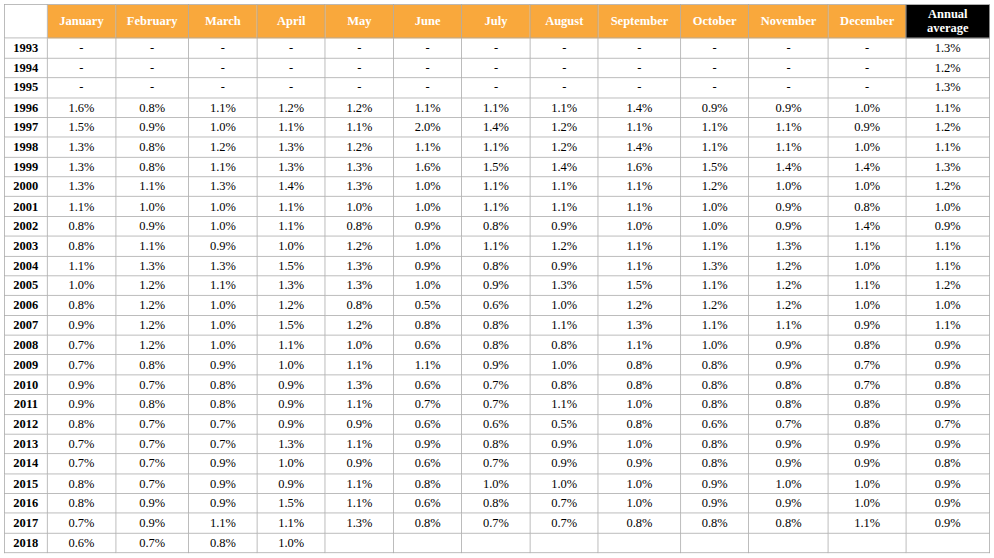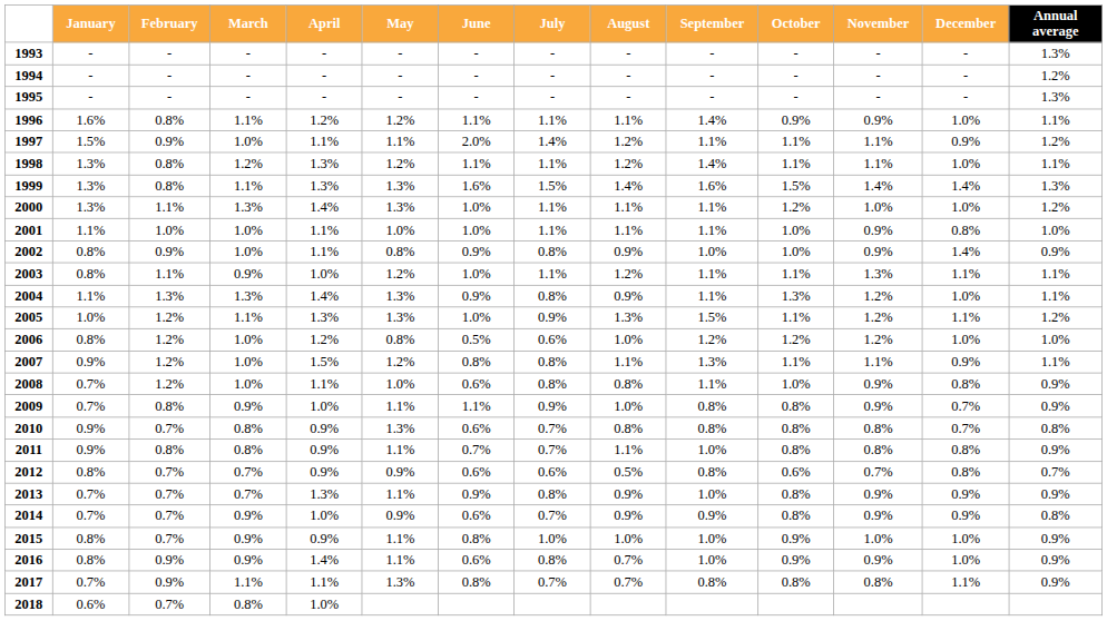 <table class="wikitable" style="width:100%; margin:auto; background:#fff;">
 <tr>
 <th style="background:#fff; color:#fff; width:35px;"></th>
 <th style="background:#f9a83c; color:#fff; width:60px;">January</th>
 <th style="background:#f9a83c; color:#fff; width:60px;">February</th>
 <th style="background:#f9a83c; color:#fff; width:60px;">March</th>
 <th style="background:#f9a83c; color:#fff; width:60px;">April</th>
 <th style="background:#f9a83c; color:#fff; width:60px;">May</th>
 <th style="background:#f9a83c; color:#fff; width:60px;">June</th>
 <th style="background:#f9a83c; color:#fff; width:60px;">July</th>
 <th style="background:#f9a83c; color:#fff; width:60px;">August</th>
 <th style="background:#f9a83c; color:#fff; width:60px;">September</th>
 <th style="background:#f9a83c; color:#fff; width:60px;">October</th>
 <th style="background:#f9a83c; color:#fff; width:60px;">November</th>
 <th style="background:#f9a83c; color:#fff; width:60px;">December</th>
 <th style="background:#000; color:#fff; width:75px;">Annual average</th>
 </tr>
 <tr style="text-align:center;">
 <td><strong>1993</strong></td>
 <td>-</td>
 <td>-</td>
 <td>-</td>
 <td>-</td>
 <td>-</td>
 <td>-</td>
 <td>-</td>
 <td>-</td>
 <td>-</td>
 <td>-</td>
 <td>-</td>
 <td>-</td>
 <td>1.3%</td>
 </tr>
 <tr style="text-align:center;">
 <td><strong>1994</strong></td>
 <td>-</td>
 <td>-</td>
 <td>-</td>
 <td>-</td>
 <td>-</td>
 <td>-</td>
 <td>-</td>
 <td>-</td>
 <td>-</td>
 <td>-</td>
 <td>-</td>
 <td>-</td>
 <td> 1.2%</td>
 </tr>
 <tr style="text-align:center;">
 <td><strong>1995</strong></td>
 <td>-</td>
 <td>-</td>
 <td>-</td>
 <td>-</td>
 <td>-</td>
 <td>-</td>
 <td>-</td>
 <td>-</td>
 <td>-</td>
 <td>-</td>
 <td>-</td>
 <td>-</td>
 <td> 1.3%</td>
 </tr>
 <tr style="text-align:center;">
 <td><strong>1996</strong></td>
 <td>1.6%</td>
 <td>0.8%</td>
 <td>1.1%</td>
 <td>1.2%</td>
 <td>1.2%</td>
 <td>1.1%</td>
 <td>1.1%</td>
 <td>1.1%</td>
 <td>1.4%</td>
 <td>0.9%</td>
 <td>0.9%</td>
 <td>1.0%</td>
 <td> 1.1%</td>
 </tr>
 <tr style="text-align:center;">
 <td><strong>1997</strong></td>
 <td>1.5%</td>
 <td>0.9%</td>
 <td>1.0%</td>
 <td>1.1%</td>
 <td>1.1%</td>
 <td>2.0%</td>
 <td>1.4%</td>
 <td>1.2%</td>
 <td>1.1%</td>
 <td>1.1%</td>
 <td>1.1%</td>
 <td>0.9%</td>
 <td> 1.2%</td>
 </tr>
 <tr style="text-align:center;">
 <td><strong>1998</strong></td>
 <td>1.3%</td>
 <td>0.8%</td>
 <td>1.2%</td>
 <td>1.3%</td>
 <td>1.2%</td>
 <td>1.1%</td>
 <td>1.1%</td>
 <td>1.2%</td>
 <td>1.4%</td>
 <td>1.1%</td>
 <td>1.1%</td>
 <td>1.0%</td>
 <td> 1.1%</td>
 </tr>
 <tr style="text-align:center;">
 <td><strong>1999</strong></td>
 <td>1.3%</td>
 <td>0.8%</td>
 <td>1.1%</td>
 <td>1.3%</td>
 <td>1.3%</td>
 <td>1.6%</td>
 <td>1.5%</td>
 <td>1.4%</td>
 <td>1.6%</td>
 <td>1.5%</td>
 <td>1.4%</td>
 <td>1.4%</td>
 <td> 1.3%</td>
 </tr>
 <tr style="text-align:center;">
 <td><strong>2000</strong></td>
 <td>1.3%</td>
 <td>1.1%</td>
 <td>1.3%</td>
 <td>1.4%</td>
 <td>1.3%</td>
 <td>1.0%</td>
 <td>1.1%</td>
 <td>1.1%</td>
 <td>1.1%</td>
 <td>1.2%</td>
 <td>1.0%</td>
 <td>1.0%</td>
 <td> 1.2%</td>
 </tr>
 <tr style="text-align:center;">
 <td><strong>2001</strong></td>
 <td>1.1%</td>
 <td>1.0%</td>
 <td>1.0%</td>
 <td>1.1%</td>
 <td>1.0%</td>
 <td>1.0%</td>
 <td>1.1%</td>
 <td>1.1%</td>
 <td>1.1%</td>
 <td>1.0%</td>
 <td>0.9%</td>
 <td>0.8%</td>
 <td> 1.0%</td>
 </tr>
 <tr style="text-align:center;">
 <td><strong>2002</strong></td>
 <td>0.8%</td>
 <td>0.9%</td>
 <td>1.0%</td>
 <td>1.1%</td>
 <td>0.8%</td>
 <td>0.9%</td>
 <td>0.8%</td>
 <td>0.9%</td>
 <td>1.0%</td>
 <td>1.0%</td>
 <td>0.9%</td>
 <td>1.4%</td>
 <td> 0.9%</td>
 </tr>
 <tr style="text-align:center;">
 <td><strong>2003</strong></td>
 <td>0.8%</td>
 <td>1.1%</td>
 <td>0.9%</td>
 <td>1.0%</td>
 <td>1.2%</td>
 <td>1.0%</td>
 <td>1.1%</td>
 <td>1.2%</td>
 <td>1.1%</td>
 <td>1.1%</td>
 <td>1.3%</td>
 <td>1.1%</td>
 <td> 1.1%</td>
 </tr>
 <tr style="text-align:center;">
 <td><strong>2004</strong></td>
 <td>1.1%</td>
 <td>1.3%</td>
 <td>1.3%</td>
-<td>1.5%</td>
+<td>1.4%</td>
 <td>1.3%</td>
 <td>0.9%</td>
 <td>0.8%</td>
 <td>0.9%</td>
 <td>1.1%</td>
 <td>1.3%</td>
 <td>1.2%</td>
 <td>1.0%</td>
 <td>1.1%</td>
 </tr>
 <tr style="text-align:center;">
 <td><strong>2005</strong></td>
 <td>1.0%</td>
 <td>1.2%</td>
 <td>1.1%</td>
 <td>1.3%</td>
 <td>1.3%</td>
 <td>1.0%</td>
 <td>0.9%</td>
 <td>1.3%</td>
 <td>1.5%</td>
 <td>1.1%</td>
 <td>1.2%</td>
 <td>1.1%</td>
 <td> 1.2%</td>
 </tr>
 <tr style="text-align:center;">
 <td><strong>2006</strong></td>
 <td>0.8%</td>
 <td>1.2%</td>
 <td>1.0%</td>
 <td>1.2%</td>
 <td>0.8%</td>
 <td>0.5%</td>
 <td>0.6%</td>
 <td>1.0%</td>
 <td>1.2%</td>
 <td>1.2%</td>
 <td>1.2%</td>
 <td>1.0%</td>
 <td> 1.0%</td>
 </tr>
 <tr style="text-align:center;">
 <td><strong>2007</strong></td>
 <td>0.9%</td>
 <td>1.2%</td>
 <td>1.0%</td>
 <td>1.5%</td>
 <td>1.2%</td>
 <td>0.8%</td>
 <td>0.8%</td>
 <td>1.1%</td>
 <td>1.3%</td>
 <td>1.1%</td>
 <td>1.1%</td>
 <td>0.9%</td>
 <td> 1.1%</td>
 </tr>
 <tr style="text-align:center;">
 <td><strong>2008</strong></td>
 <td>0.7%</td>
 <td>1.2%</td>
 <td>1.0%</td>
 <td>1.1%</td>
 <td>1.0%</td>
 <td>0.6%</td>
 <td>0.8%</td>
 <td>0.8%</td>
 <td>1.1%</td>
 <td>1.0%</td>
 <td>0.9%</td>
 <td>0.8%</td>
 <td> 0.9%</td>
 </tr>
 <tr style="text-align:center;">
 <td><strong>2009</strong></td>
 <td>0.7%</td>
 <td>0.8%</td>
 <td>0.9%</td>
 <td>1.0%</td>
 <td>1.1%</td>
 <td>1.1%</td>
 <td>0.9%</td>
 <td>1.0%</td>
 <td>0.8%</td>
 <td>0.8%</td>
 <td>0.9%</td>
 <td>0.7%</td>
 <td>0.9%</td>
 </tr>
 <tr style="text-align:center;">
 <td><strong>2010</strong></td>
 <td>0.9%</td>
 <td>0.7%</td>
 <td>0.8%</td>
 <td>0.9%</td>
 <td>1.3%</td>
 <td>0.6%</td>
 <td>0.7%</td>
 <td>0.8%</td>
 <td>0.8%</td>
 <td>0.8%</td>
 <td>0.8%</td>
 <td>0.7%</td>
 <td> 0.8%</td>
 </tr>
 <tr style="text-align:center;">
 <td><strong>2011</strong></td>
 <td>0.9%</td>
 <td>0.8%</td>
 <td>0.8%</td>
 <td>0.9%</td>
 <td>1.1%</td>
 <td>0.7%</td>
 <td>0.7%</td>
 <td>1.1%</td>
 <td>1.0%</td>
 <td>0.8%</td>
 <td>0.8%</td>
 <td>0.8%</td>
 <td> 0.9%</td>
 </tr>
 <tr style="text-align:center;">
 <td><strong>2012</strong></td>
 <td>0.8%</td>
 <td>0.7%</td>
 <td>0.7%</td>
 <td>0.9%</td>
 <td>0.9%</td>
 <td>0.6%</td>
 <td>0.6%</td>
 <td>0.5%</td>
 <td>0.8%</td>
 <td>0.6%</td>
 <td>0.7%</td>
 <td>0.8%</td>
 <td> 0.7%</td>
 </tr>
 <tr style="text-align:center;">
 <td><strong>2013</strong></td>
 <td>0.7%</td>
 <td>0.7%</td>
 <td>0.7%</td>
 <td>1.3%</td>
 <td>1.1%</td>
 <td>0.9%</td>
 <td>0.8%</td>
 <td>0.9%</td>
 <td>1.0%</td>
 <td>0.8%</td>
 <td>0.9%</td>
 <td>0.9%</td>
 <td> 0.9%</td>
 </tr>
 <tr style="text-align:center;">
 <td><strong>2014</strong></td>
 <td>0.7%</td>
 <td>0.7%</td>
 <td>0.9%</td>
 <td>1.0%</td>
 <td>0.9%</td>
 <td>0.6%</td>
 <td>0.7%</td>
 <td>0.9%</td>
 <td>0.9%</td>
 <td>0.8%</td>
 <td>0.9%</td>
 <td>0.9%</td>
 <td> 0.8%</td>
 </tr>
 <tr style="text-align:center;">
 <td><strong>2015</strong></td>
 <td>0.8%</td>
 <td>0.7%</td>
 <td>0.9%</td>
 <td>0.9%</td>
 <td>1.1%</td>
 <td>0.8%</td>
 <td>1.0%</td>
 <td>1.0%</td>
 <td>1.0%</td>
 <td>0.9%</td>
 <td>1.0%</td>
 <td>1.0%</td>
 <td> 0.9%</td>
 </tr>
 <tr style="text-align:center;">
 <td><strong>2016</strong></td>
 <td>0.8%</td>
 <td>0.9%</td>
 <td>0.9%</td>
-<td>1.5%</td>
+<td>1.4%</td>
 <td>1.1%</td>
 <td>0.6%</td>
 <td>0.8%</td>
 <td>0.7%</td>
 <td>1.0%</td>
 <td>0.9%</td>
 <td>0.9%</td>
 <td>1.0%</td>
 <td>0.9%</td>
 </tr>
 <tr style="text-align:center;">
 <td><strong>2017</strong></td>
 <td>0.7%</td>
 <td>0.9%</td>
 <td>1.1%</td>
 <td>1.1%</td>
 <td>1.3%</td>
 <td>0.8%</td>
 <td>0.7%</td>
 <td>0.7%</td>
 <td>0.8%</td>
 <td>0.8%</td>
 <td>0.8%</td>
 <td>1.1%</td>
 <td>0.9%</td>
 </tr>
 <tr align="center">
 <td><strong>2018</strong></td>
 <td>0.6%</td>
 <td>0.7%</td>
 <td>0.8%</td>
 <td>1.0%</td>
 <td></td>
 <td></td>
 <td></td>
 <td></td>
 <td></td>
 <td></td>
 <td></td>
 <td></td>
 <td></td>
 </tr>
 </table>
